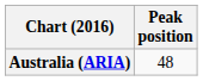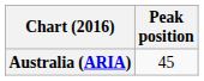 <table class="wikitable plainrowheaders" style="text-align:center">
 <tr>
 <th scope="col">Chart (2016)</th>
 <th scope="col">Peak<br>position</th>
 </tr>
 <tr>
 <th scope="row">Australia (<a href='#'>ARIA</a>)</th>
-<td>48</td>
+<td>45</td>
 </tr>
 </table>
